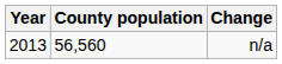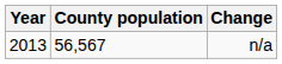 <table class="wikitable">
 <tr>
 <th>Year</th>
 <th>County population</th>
 <th>Change</th>
 </tr>
 <tr>
 <td>2013</td>
-<td>56,560</td>
+<td>56,567</td>
 <td align="right">n/a</td>
 </tr>
 </table>
